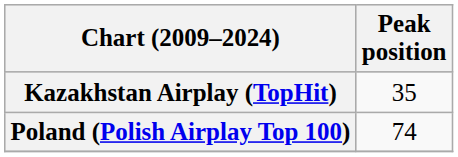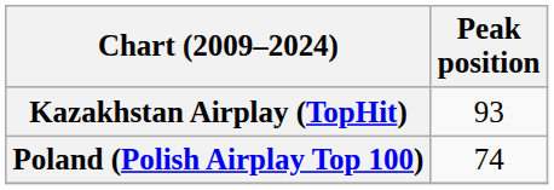 <table class="wikitable plainrowheaders" style="text-align:center">
 <tr>
 <th>Chart (2009–2024)</th>
 <th>Peak<br>position</th>
 </tr>
 <tr>
 <th scope="row">Kazakhstan Airplay (<a href='#'>TopHit</a>)</th>
-<td>35</td>
+<td>93</td>
 </tr>
 <tr>
 <th scope="row">Poland (<a href='#'>Polish Airplay Top 100</a>)</th>
 <td>74</td>
 </tr>
 <tr>
 </tr>
 </table>
